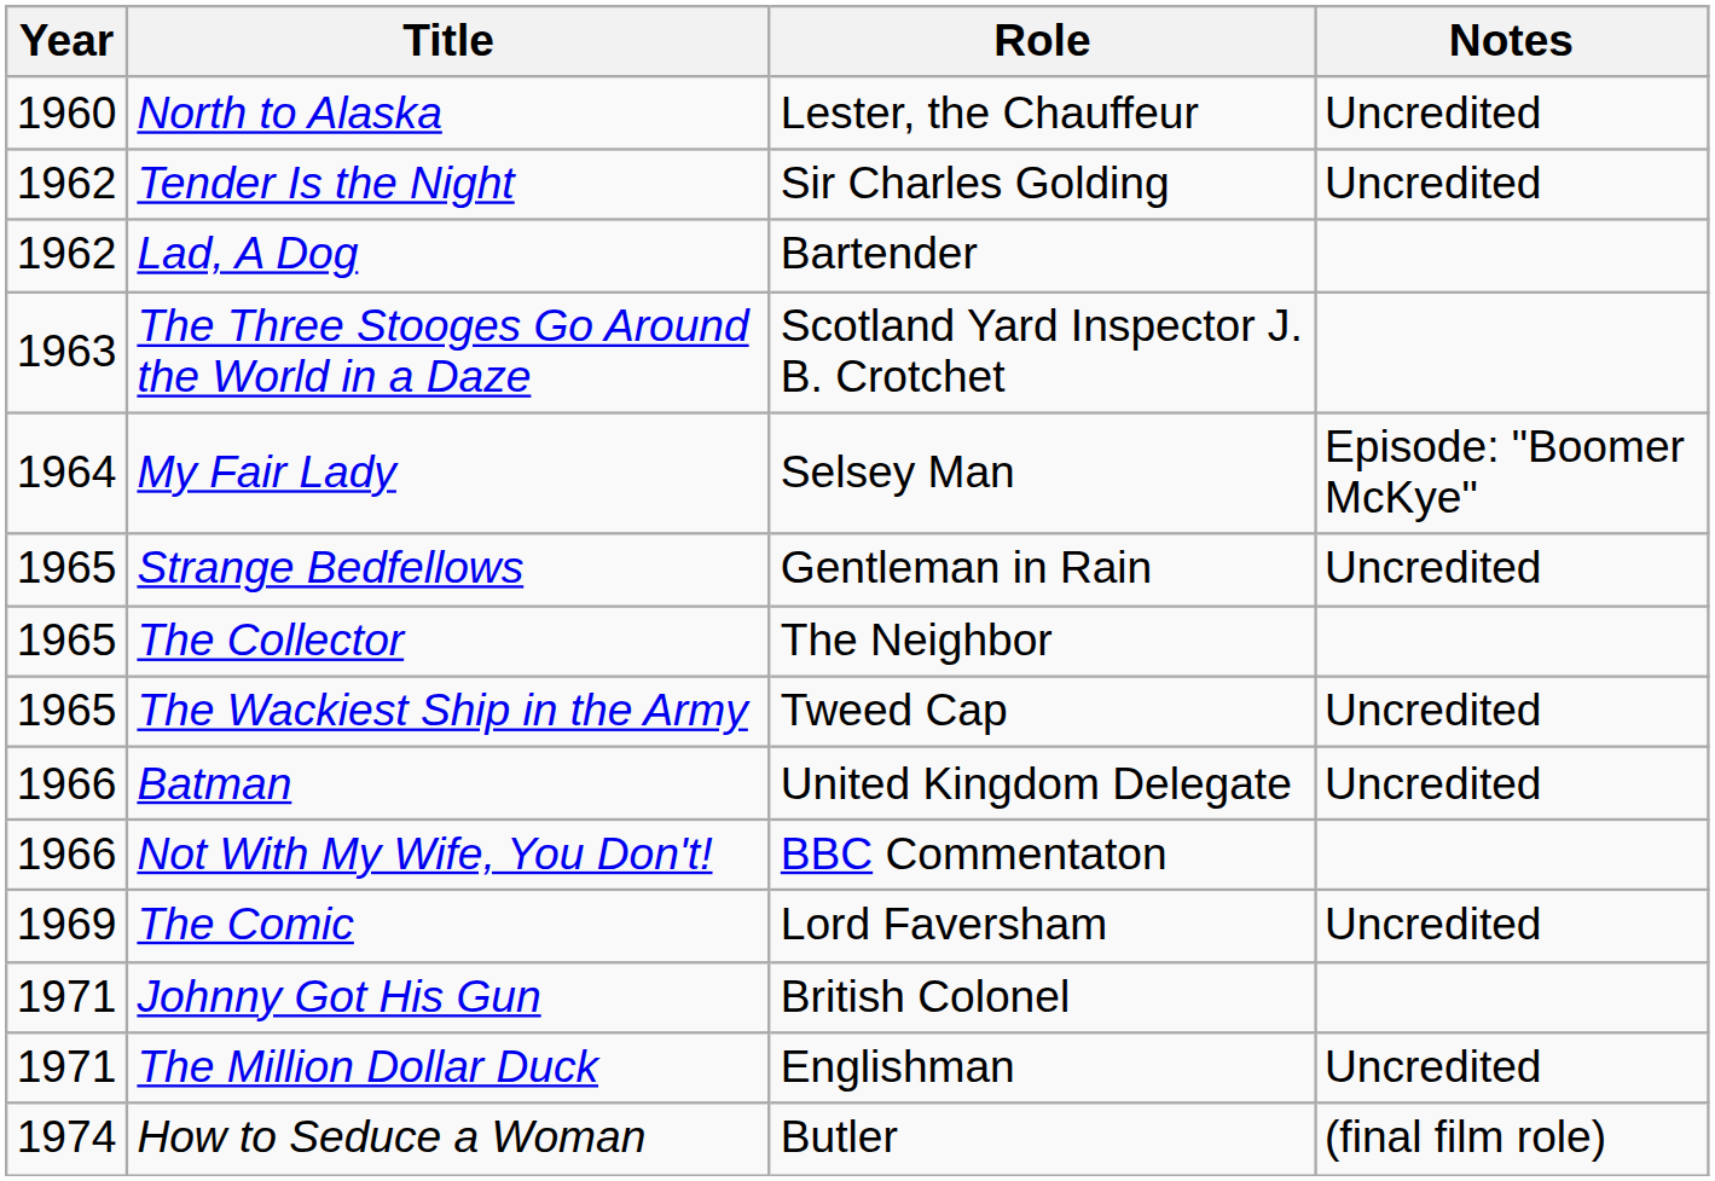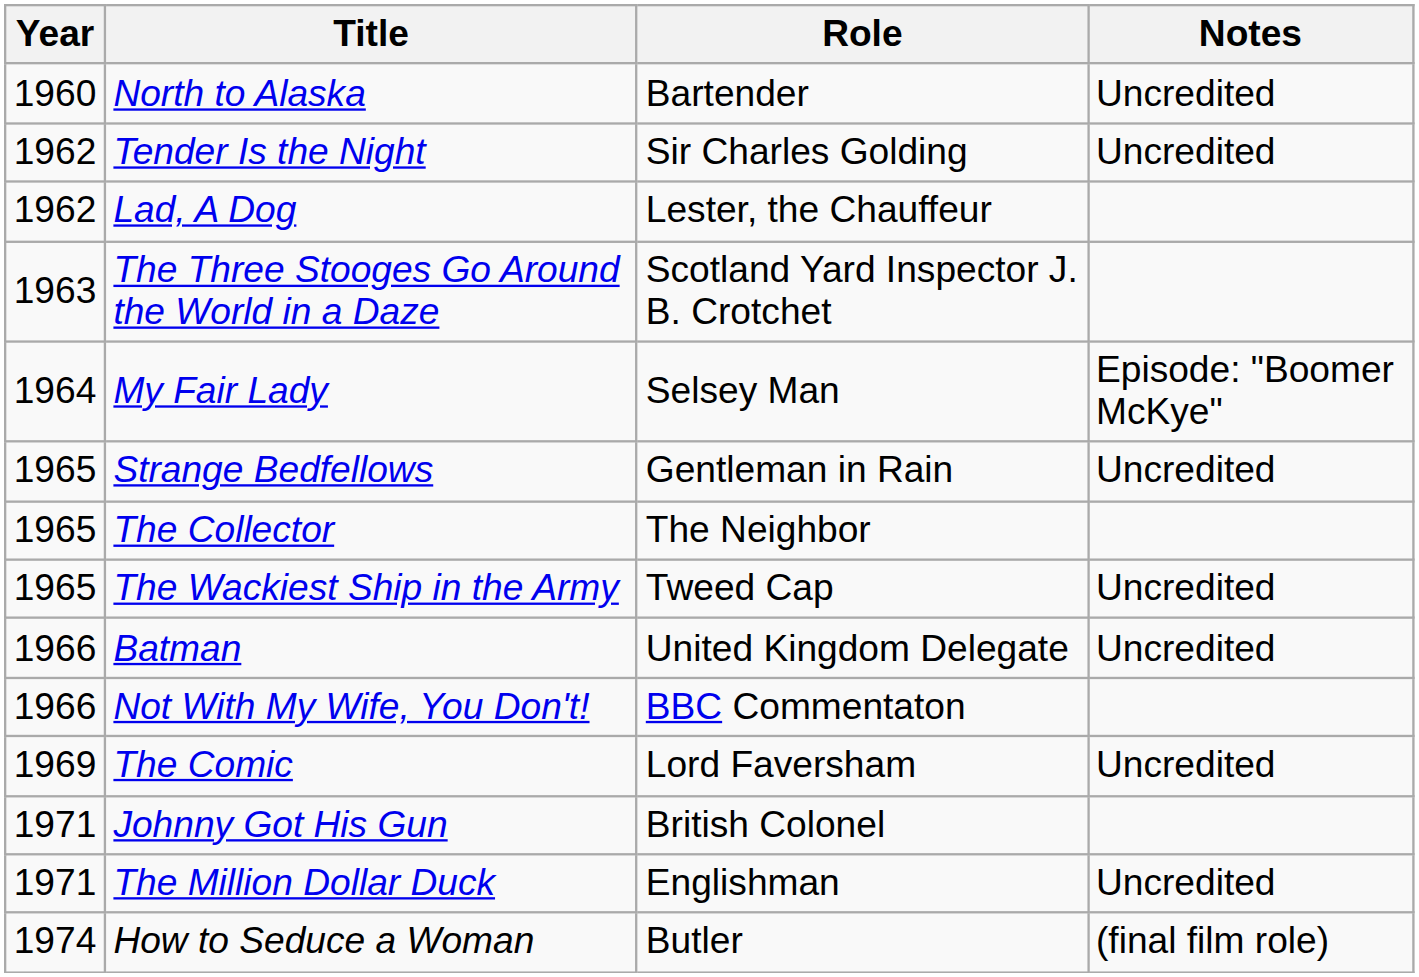 <table class="wikitable sortable">
 <tr>
 <th>Year</th>
 <th>Title</th>
 <th>Role</th>
 <th>Notes</th>
 </tr>
 <tr>
 <td>1960</td>
 <td><em><a href='#'>North to Alaska</a></em></td>
-<td>Lester, the Chauffeur</td>
+<td>Bartender</td>
 <td>Uncredited</td>
 </tr>
 <tr>
 <td>1962</td>
 <td><em><a href='#'>Tender Is the Night</a></em></td>
 <td>Sir Charles Golding</td>
 <td>Uncredited</td>
 </tr>
 <tr>
 <td>1962</td>
 <td><em><a href='#'>Lad, A Dog</a></em></td>
-<td>Bartender</td>
+<td>Lester, the Chauffeur</td>
 <td></td>
 </tr>
 <tr>
 <td>1963</td>
 <td><em><a href='#'>The Three Stooges Go Around the World in a Daze</a></em></td>
 <td>Scotland Yard Inspector J. B. Crotchet</td>
 <td></td>
 </tr>
 <tr>
 <td>1964</td>
 <td><em><a href='#'>My Fair Lady</a></em></td>
 <td>Selsey Man</td>
 <td>Episode: "Boomer McKye"</td>
 </tr>
 <tr>
 <td>1965</td>
 <td><em><a href='#'>Strange Bedfellows</a></em></td>
 <td>Gentleman in Rain</td>
 <td>Uncredited</td>
 </tr>
 <tr>
 <td>1965</td>
 <td><em><a href='#'>The Collector</a></em></td>
 <td>The Neighbor</td>
 <td></td>
 </tr>
 <tr>
 <td>1965</td>
 <td><em><a href='#'>The Wackiest Ship in the Army</a></em></td>
 <td>Tweed Cap</td>
 <td>Uncredited</td>
 </tr>
 <tr>
 <td>1966</td>
 <td><em><a href='#'>Batman</a></em></td>
 <td>United Kingdom Delegate</td>
 <td>Uncredited</td>
 </tr>
 <tr>
 <td>1966</td>
 <td><em><a href='#'>Not With My Wife, You Don't!</a></em></td>
 <td><a href='#'>BBC</a> Commentaton</td>
 <td></td>
 </tr>
 <tr>
 <td>1969</td>
 <td><em><a href='#'>The Comic</a></em></td>
 <td>Lord Faversham</td>
 <td>Uncredited</td>
 </tr>
 <tr>
 <td>1971</td>
 <td><em><a href='#'>Johnny Got His Gun</a></em></td>
 <td>British Colonel</td>
 <td></td>
 </tr>
 <tr>
 <td>1971</td>
 <td><em><a href='#'>The Million Dollar Duck</a></em></td>
 <td>Englishman</td>
 <td>Uncredited</td>
 </tr>
 <tr>
 <td>1974</td>
 <td><em>How to Seduce a Woman</em></td>
 <td>Butler</td>
 <td>(final film role)</td>
 </tr>
 </table>
